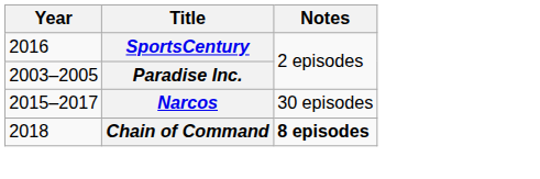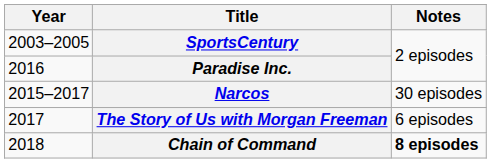 <table class="wikitable plainrowheaders">
 <tr>
 <th>Year</th>
 <th>Title</th>
 <th>Notes</th>
 </tr>
 <tr>
-<td>2016</td>
+<td>2003–2005</td>
 <th scope="row" style="text-align:center;"><em><a href='#'>SportsCentury</a></em></th>
 <td rowspan=2>2 episodes</td>
 </tr>
 <tr>
-<td>2003–2005</td>
+<td>2016</td>
 <th scope="row" style="text-align:center;"><em>Paradise Inc.</em></th>
 </tr>
 <tr>
 <td>2015–2017</td>
 <th scope="row" style="text-align:center;"><em><a href='#'>Narcos</a></em></th>
 <td>30 episodes</td>
 </tr>
 <tr>
+<td>2017</td>
+<th scope="row" style="text-align:center;"><em><a href='#'>The Story of Us with Morgan Freeman</a></em></th>
+<td>6 episodes</td>
+</tr>
+<tr>
 <td>2018</td>
 <th scope="row" style="text-align:center;"><em>Chain of Command</em></th>
 <td><strong>8 episodes</strong></td>
 </tr>
 </table>
